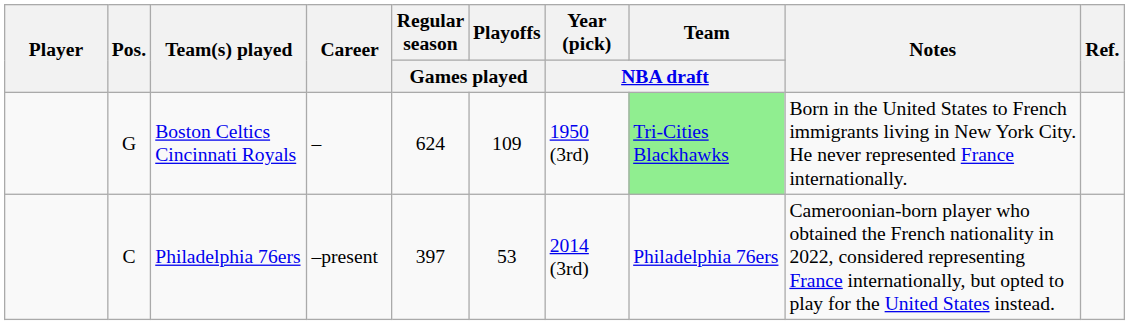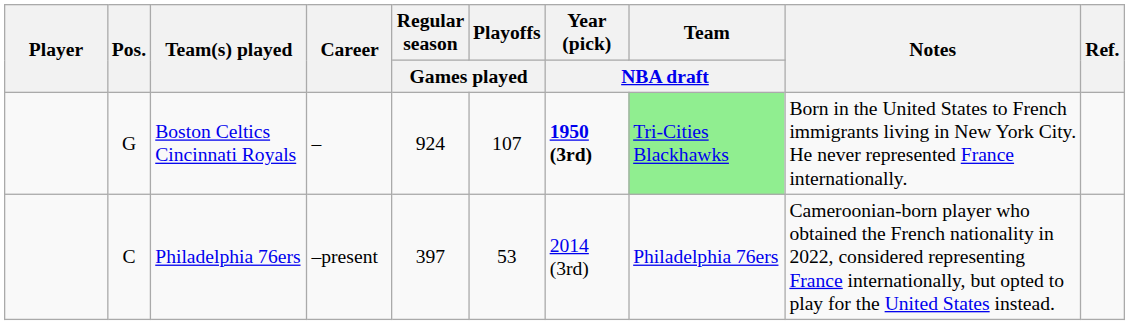 <table class="wikitable sortable" style="font-size:95%">
 <tr>
 <th rowspan=2 width="10%">Player</th>
 <th rowspan=2 width="1%">Pos.</th>
 <th rowspan=2 width="15%">Team(s) played</th>
 <th rowspan=2 width="8%">Career</th>
 <th width="5%">Regular season</th>
 <th width="5%">Playoffs</th>
 <th width="8%">Year (pick)</th>
 <th width="15%">Team</th>
 <th rowspan=2 width="30%" class="unsortable">Notes</th>
 <th rowspan=2 width="1%" class="unsortable">Ref.</th>
 </tr>
 <tr class="unsortable">
 <th colspan=2>Games played</th>
 <th colspan=2><a href='#'>NBA draft</a></th>
 </tr>
 <tr>
 <td></td>
 <td align="center">G</td>
 <td><a href='#'>Boston Celtics</a><br><a href='#'>Cincinnati Royals</a></td>
 <td>–</td>
-<td align="center">624</td>
-<td align="center">109</td>
-<td><a href='#'>1950</a> (3rd)</td>
+<td align="center">924</td>
+<td align="center">107</td>
+<td><strong><a href='#'>1950</a> (3rd)</strong></td>
 <td style="background: lightgreen;"><a href='#'>Tri-Cities Blackhawks</a></td>
 <td>Born in the United States to French immigrants living in New York City. He never represented <a href='#'>France</a> internationally.</td>
 <td align="center"></td>
 </tr>
 <tr>
 <td></td>
 <td align="center">C</td>
 <td><a href='#'>Philadelphia 76ers</a></td>
 <td>–present</td>
 <td align="center">397</td>
 <td align="center">53</td>
 <td><a href='#'>2014</a> (3rd)</td>
 <td><a href='#'>Philadelphia 76ers</a></td>
 <td>Cameroonian-born player who obtained the French nationality in 2022, considered representing <a href='#'>France</a> internationally, but opted to play for the <a href='#'>United States</a> instead.</td>
 <td></td>
 </tr>
 </table>
